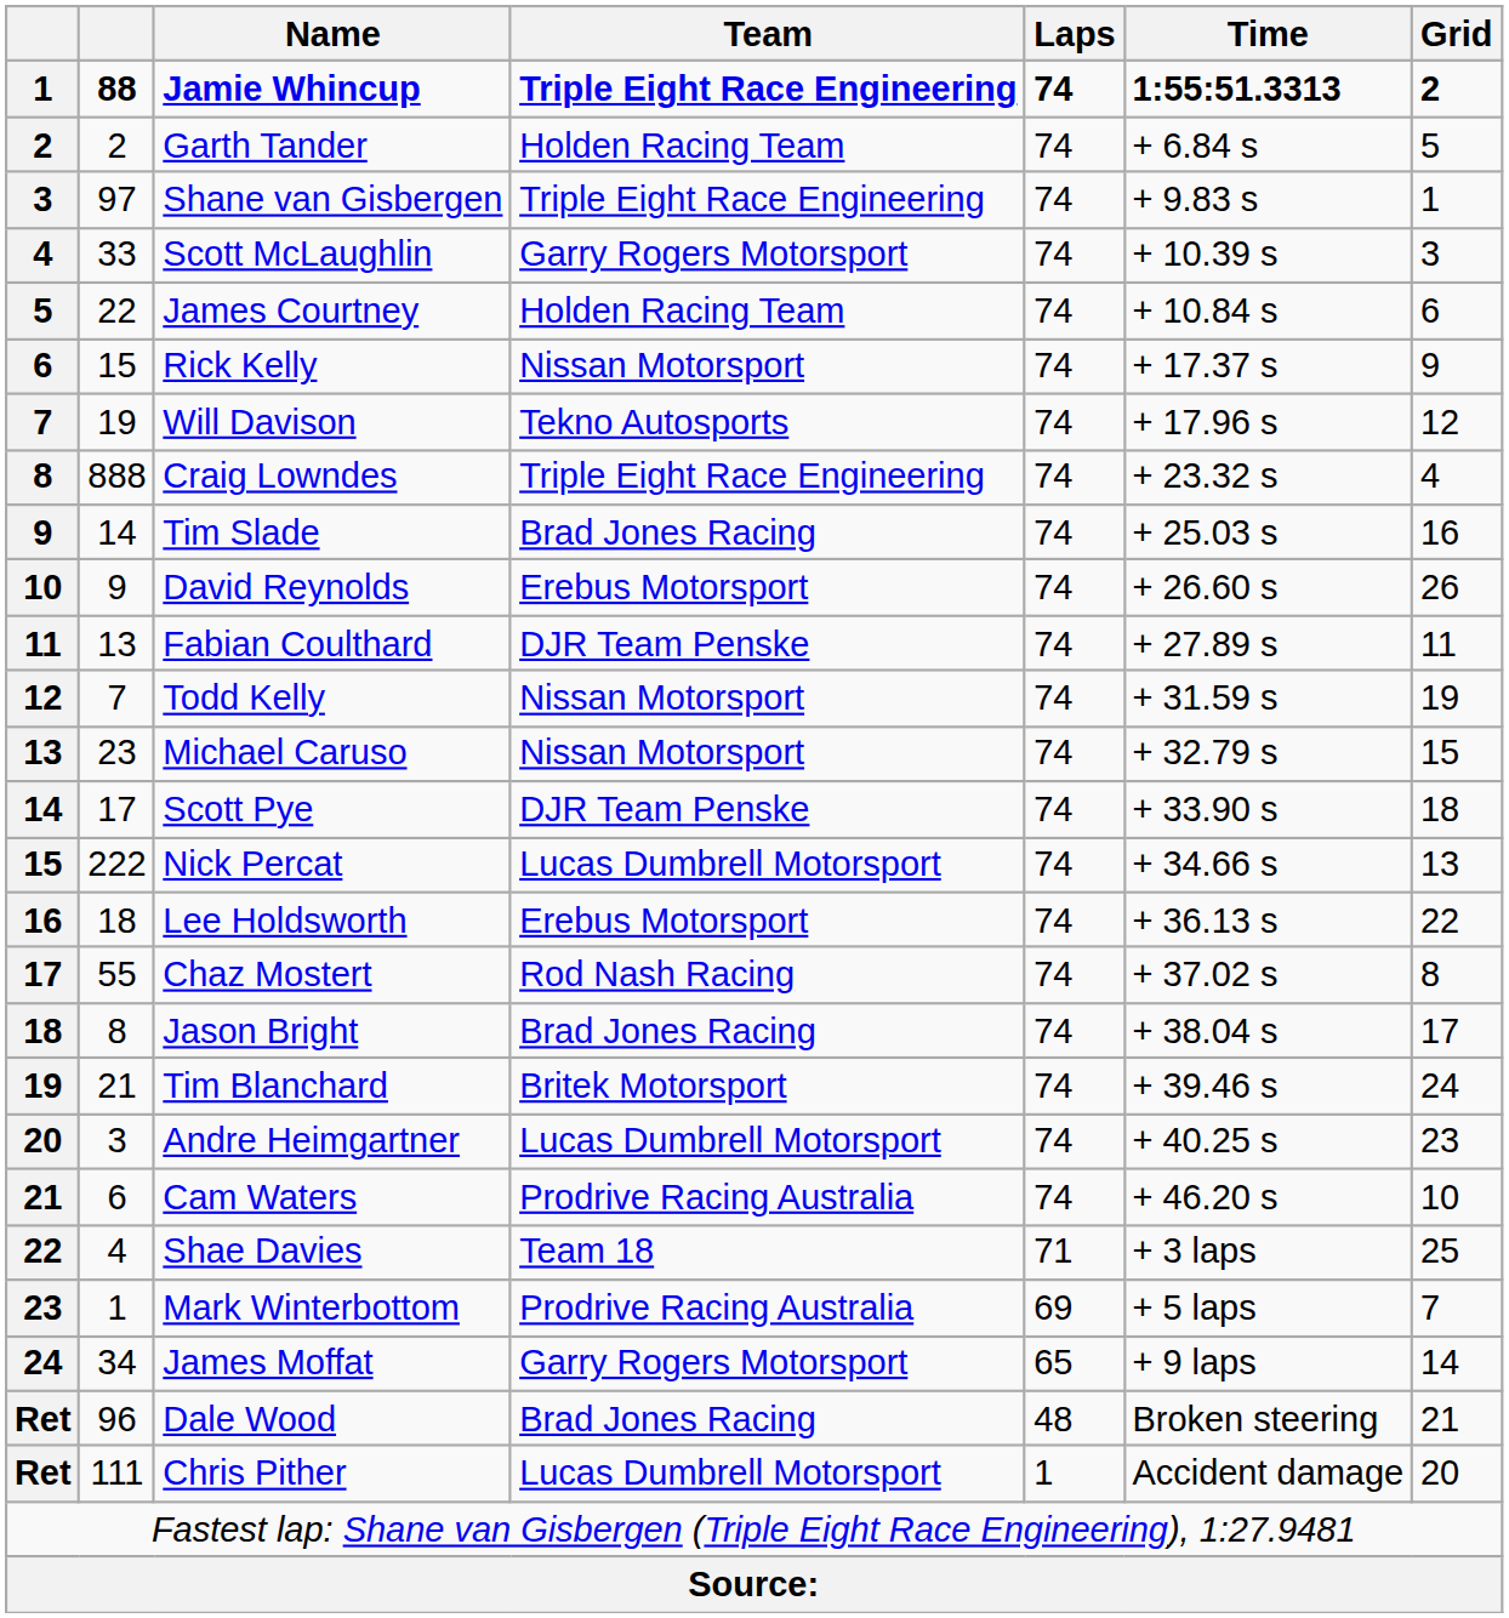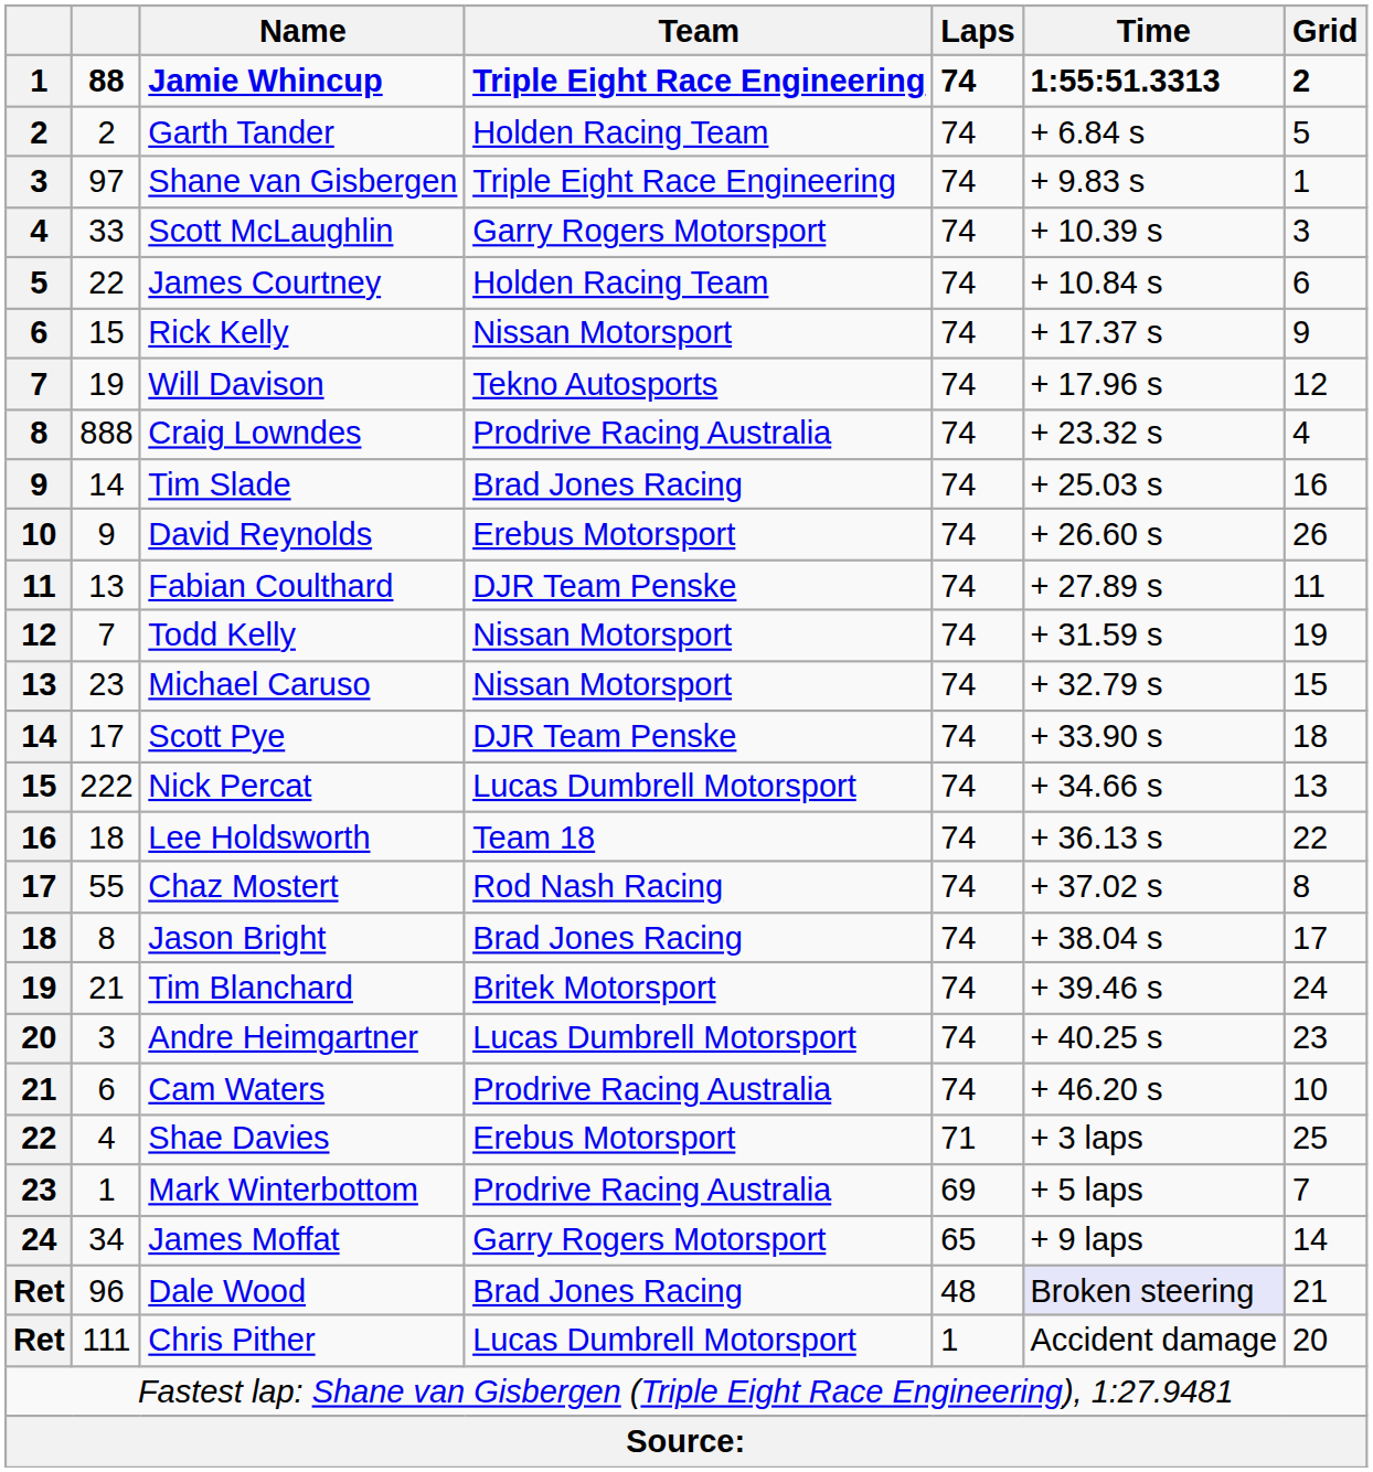 <table class="wikitable" style="font-size: 85%">
 <tr>
 <th></th>
 <th></th>
 <th>Name</th>
 <th>Team</th>
 <th>Laps</th>
 <th>Time</th>
 <th>Grid</th>
 </tr>
 <tr>
 <th>1</th>
 <td align="center"><strong>88</strong></td>
 <td> <strong><a href='#'>Jamie Whincup</a></strong></td>
 <td><strong><a href='#'>Triple Eight Race Engineering</a></strong></td>
 <td><strong>74</strong></td>
 <td><strong>1:55:51.3313</strong></td>
 <td><strong>2</strong></td>
 </tr>
 <tr>
 <th>2</th>
 <td align="center">2</td>
 <td> <a href='#'>Garth Tander</a></td>
 <td><a href='#'>Holden Racing Team</a></td>
 <td>74</td>
 <td>+ 6.84 s</td>
 <td>5</td>
 </tr>
 <tr>
 <th>3</th>
 <td align="center">97</td>
 <td> <a href='#'>Shane van Gisbergen</a></td>
 <td><a href='#'>Triple Eight Race Engineering</a></td>
 <td>74</td>
 <td>+ 9.83 s</td>
 <td>1</td>
 </tr>
 <tr>
 <th>4</th>
 <td align="center">33</td>
 <td> <a href='#'>Scott McLaughlin</a></td>
 <td><a href='#'>Garry Rogers Motorsport</a></td>
 <td>74</td>
 <td>+ 10.39 s</td>
 <td>3</td>
 </tr>
 <tr>
 <th>5</th>
 <td align="center">22</td>
 <td> <a href='#'>James Courtney</a></td>
 <td><a href='#'>Holden Racing Team</a></td>
 <td>74</td>
 <td>+ 10.84 s</td>
 <td>6</td>
 </tr>
 <tr>
 <th>6</th>
 <td align="center">15</td>
 <td> <a href='#'>Rick Kelly</a></td>
 <td><a href='#'>Nissan Motorsport</a></td>
 <td>74</td>
 <td>+ 17.37 s</td>
 <td>9</td>
 </tr>
 <tr>
 <th>7</th>
 <td align="center">19</td>
 <td> <a href='#'>Will Davison</a></td>
 <td><a href='#'>Tekno Autosports</a></td>
 <td>74</td>
 <td>+ 17.96 s</td>
 <td>12</td>
 </tr>
 <tr>
 <th>8</th>
 <td align="center">888</td>
 <td> <a href='#'>Craig Lowndes</a></td>
-<td><a href='#'>Triple Eight Race Engineering</a></td>
+<td><a href='#'>Prodrive Racing Australia</a></td>
 <td>74</td>
 <td>+ 23.32 s</td>
 <td>4</td>
 </tr>
 <tr>
 <th>9</th>
 <td align="center">14</td>
 <td> <a href='#'>Tim Slade</a></td>
 <td><a href='#'>Brad Jones Racing</a></td>
 <td>74</td>
 <td>+ 25.03 s</td>
 <td>16</td>
 </tr>
 <tr>
 <th>10</th>
 <td align="center">9</td>
 <td> <a href='#'>David Reynolds</a></td>
 <td><a href='#'>Erebus Motorsport</a></td>
 <td>74</td>
 <td>+ 26.60 s</td>
 <td>26</td>
 </tr>
 <tr>
 <th>11</th>
 <td align="center">13</td>
 <td> <a href='#'>Fabian Coulthard</a></td>
 <td><a href='#'>DJR Team Penske</a></td>
 <td>74</td>
 <td>+ 27.89 s</td>
 <td>11</td>
 </tr>
 <tr>
 <th>12</th>
 <td align="center">7</td>
 <td> <a href='#'>Todd Kelly</a></td>
 <td><a href='#'>Nissan Motorsport</a></td>
 <td>74</td>
 <td>+ 31.59 s</td>
 <td>19</td>
 </tr>
 <tr>
 <th>13</th>
 <td align="center">23</td>
 <td> <a href='#'>Michael Caruso</a></td>
 <td><a href='#'>Nissan Motorsport</a></td>
 <td>74</td>
 <td>+ 32.79 s</td>
 <td>15</td>
 </tr>
 <tr>
 <th>14</th>
 <td align="center">17</td>
 <td> <a href='#'>Scott Pye</a></td>
 <td><a href='#'>DJR Team Penske</a></td>
 <td>74</td>
 <td>+ 33.90 s</td>
 <td>18</td>
 </tr>
 <tr>
 <th>15</th>
 <td align="center">222</td>
 <td> <a href='#'>Nick Percat</a></td>
 <td><a href='#'>Lucas Dumbrell Motorsport</a></td>
 <td>74</td>
 <td>+ 34.66 s</td>
 <td>13</td>
 </tr>
 <tr>
 <th>16</th>
 <td align="center">18</td>
 <td> <a href='#'>Lee Holdsworth</a></td>
-<td><a href='#'>Erebus Motorsport</a></td>
+<td><a href='#'>Team 18</a></td>
 <td>74</td>
 <td>+ 36.13 s</td>
 <td>22</td>
 </tr>
 <tr>
 <th>17</th>
 <td align="center">55</td>
 <td> <a href='#'>Chaz Mostert</a></td>
 <td><a href='#'>Rod Nash Racing</a></td>
 <td>74</td>
 <td>+ 37.02 s</td>
 <td>8</td>
 </tr>
 <tr>
 <th>18</th>
 <td align="center">8</td>
 <td> <a href='#'>Jason Bright</a></td>
 <td><a href='#'>Brad Jones Racing</a></td>
 <td>74</td>
 <td>+ 38.04 s</td>
 <td>17</td>
 </tr>
 <tr>
 <th>19</th>
 <td align="center">21</td>
 <td> <a href='#'>Tim Blanchard</a></td>
 <td><a href='#'>Britek Motorsport</a></td>
 <td>74</td>
 <td>+ 39.46 s</td>
 <td>24</td>
 </tr>
 <tr>
 <th>20</th>
 <td align="center">3</td>
 <td> <a href='#'>Andre Heimgartner</a></td>
 <td><a href='#'>Lucas Dumbrell Motorsport</a></td>
 <td>74</td>
 <td>+ 40.25 s</td>
 <td>23</td>
 </tr>
 <tr>
 <th>21</th>
 <td align="center">6</td>
 <td> <a href='#'>Cam Waters</a></td>
 <td><a href='#'>Prodrive Racing Australia</a></td>
 <td>74</td>
 <td>+ 46.20 s</td>
 <td>10</td>
 </tr>
 <tr>
 <th>22</th>
 <td align="center">4</td>
 <td> <a href='#'>Shae Davies</a></td>
-<td><a href='#'>Team 18</a></td>
+<td><a href='#'>Erebus Motorsport</a></td>
 <td>71</td>
 <td>+ 3 laps</td>
 <td>25</td>
 </tr>
 <tr>
 <th>23</th>
 <td align="center">1</td>
 <td> <a href='#'>Mark Winterbottom</a></td>
 <td><a href='#'>Prodrive Racing Australia</a></td>
 <td>69</td>
 <td>+ 5 laps</td>
 <td>7</td>
 </tr>
 <tr>
 <th>24</th>
 <td align="center">34</td>
 <td> <a href='#'>James Moffat</a></td>
 <td><a href='#'>Garry Rogers Motorsport</a></td>
 <td>65</td>
 <td>+ 9 laps</td>
 <td>14</td>
 </tr>
 <tr>
 <th>Ret</th>
 <td align="center">96</td>
 <td> <a href='#'>Dale Wood</a></td>
 <td><a href='#'>Brad Jones Racing</a></td>
 <td>48</td>
-<td>Broken steering</td>
+<td style="background: lavender;">Broken steering</td>
 <td>21</td>
 </tr>
 <tr>
 <th>Ret</th>
 <td align="center">111</td>
 <td> <a href='#'>Chris Pither</a></td>
 <td><a href='#'>Lucas Dumbrell Motorsport</a></td>
 <td>1</td>
 <td>Accident damage</td>
 <td>20</td>
 </tr>
 <tr>
 <td colspan=8 align="center"><em>Fastest lap: <a href='#'>Shane van Gisbergen</a> (<a href='#'>Triple Eight Race Engineering</a>), 1:27.9481</em></td>
 </tr>
 <tr>
 <th colspan=8>Source:</th>
 </tr>
 <tr>
 </tr>
 </table>
